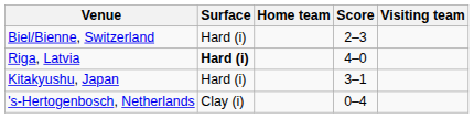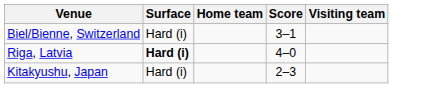 <table class=wikitable style="border:1px solid #AAAAAA;">
 <tr>
 <th>Venue</th>
 <th>Surface</th>
 <th>Home team</th>
 <th>Score</th>
 <th>Visiting team</th>
 </tr>
 <tr>
 <td><a href='#'>Biel/Bienne</a>, <a href='#'>Switzerland</a></td>
 <td>Hard (i)</td>
 <td><strong></strong></td>
-<td align=center>2–3</td>
+<td align=center>3–1</td>
 <td></td>
 </tr>
 <tr>
 <td><a href='#'>Riga</a>, <a href='#'>Latvia</a></td>
 <td><strong>Hard (i)</strong></td>
 <td><strong></strong></td>
 <td align=center>4–0</td>
 <td></td>
 </tr>
 <tr>
 <td><a href='#'>Kitakyushu</a>, <a href='#'>Japan</a></td>
 <td>Hard (i)</td>
 <td></td>
-<td align=center>3–1</td>
-<td><strong></strong></td>
-</tr>
-<tr>
-<td><a href='#'>'s-Hertogenbosch</a>, <a href='#'>Netherlands</a></td>
-<td>Clay (i)</td>
-<td></td>
-<td align=center>0–4</td>
+<td align=center>2–3</td>
 <td><strong></strong></td>
 </tr>
 </table>
